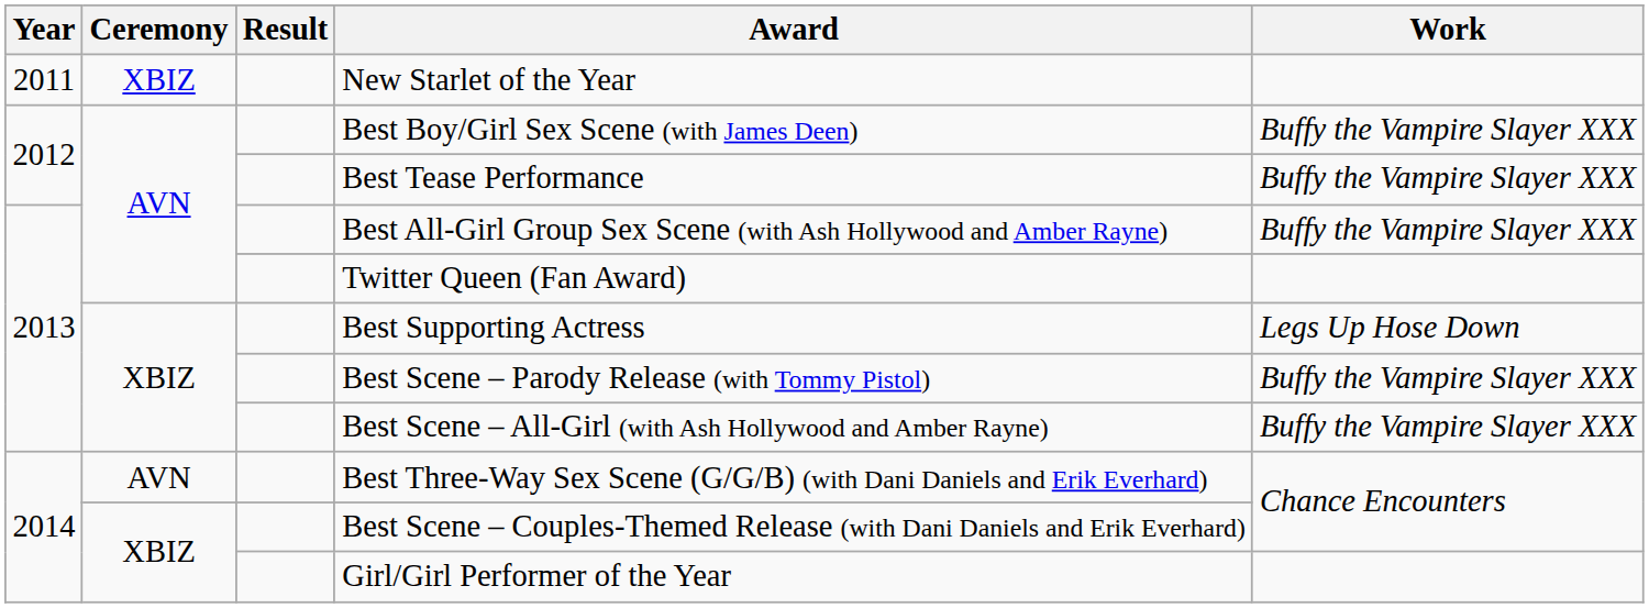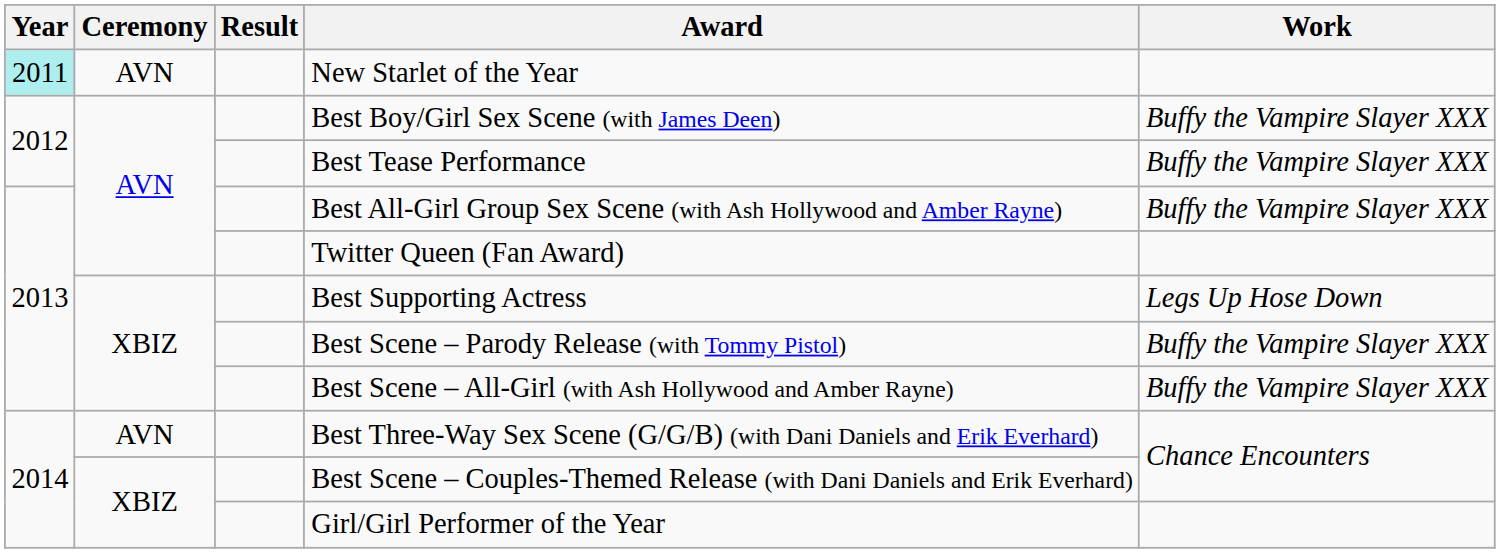 <table class="wikitable">
 <tr>
 <th>Year</th>
 <th>Ceremony</th>
 <th>Result</th>
 <th>Award</th>
 <th>Work</th>
 </tr>
 <tr>
-<td align=center>2011</td>
-<td align=center><a href='#'>XBIZ</a></td>
+<td align=center style="background: paleturquoise;">2011</td>
+<td align=center>AVN</td>
 <td></td>
 <td>New Starlet of the Year</td>
 <td></td>
 </tr>
 <tr>
 <td rowspan=2 align=center>2012</td>
 <td rowspan=4 align=center><a href='#'>AVN</a></td>
 <td></td>
 <td>Best Boy/Girl Sex Scene <small>(with <a href='#'>James Deen</a>)</small></td>
 <td><em>Buffy the Vampire Slayer XXX</em></td>
 </tr>
 <tr>
 <td></td>
 <td>Best Tease Performance</td>
 <td><em>Buffy the Vampire Slayer XXX</em></td>
 </tr>
 <tr>
 <td rowspan=5 align=center>2013</td>
 <td></td>
 <td>Best All-Girl Group Sex Scene <small>(with Ash Hollywood and <a href='#'>Amber Rayne</a>)</small></td>
 <td><em>Buffy the Vampire Slayer XXX</em></td>
 </tr>
 <tr>
 <td></td>
 <td>Twitter Queen (Fan Award)</td>
 <td></td>
 </tr>
 <tr>
 <td rowspan=3 align=center>XBIZ</td>
 <td></td>
 <td>Best Supporting Actress</td>
 <td><em>Legs Up Hose Down</em></td>
 </tr>
 <tr>
 <td></td>
 <td>Best Scene – Parody Release <small>(with <a href='#'>Tommy Pistol</a>)</small></td>
 <td><em>Buffy the Vampire Slayer XXX</em></td>
 </tr>
 <tr>
 <td></td>
 <td>Best Scene – All-Girl <small>(with Ash Hollywood and Amber Rayne)</small></td>
 <td><em>Buffy the Vampire Slayer XXX</em></td>
 </tr>
 <tr>
 <td rowspan=3 align=center>2014</td>
 <td align=center>AVN</td>
 <td></td>
 <td>Best Three-Way Sex Scene (G/G/B) <small>(with Dani Daniels and <a href='#'>Erik Everhard</a>)</small></td>
 <td rowspan=2><em>Chance Encounters</em></td>
 </tr>
 <tr>
 <td rowspan=2 align=center>XBIZ</td>
 <td></td>
 <td>Best Scene – Couples-Themed Release <small>(with Dani Daniels and Erik Everhard)</small></td>
 </tr>
 <tr>
 <td></td>
 <td>Girl/Girl Performer of the Year</td>
 <td></td>
 </tr>
 </table>
